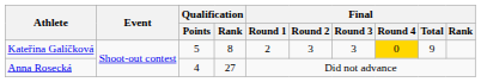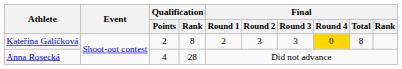 <table class="wikitable" style="font-size:90%;">
 <tr>
 <th rowspan=2>Athlete</th>
 <th rowspan=2>Event</th>
 <th colspan=2>Qualification</th>
 <th colspan=6>Final</th>
 </tr>
 <tr style="font-size:95%">
 <th>Points</th>
 <th>Rank</th>
 <th>Round 1</th>
 <th>Round 2</th>
 <th>Round 3</th>
 <th>Round 4</th>
 <th>Total</th>
 <th>Rank</th>
 </tr>
 <tr align=center>
 <td align=left><a href='#'>Kateřina Galíčková</a></td>
 <td rowspan=2 align=left><a href='#'>Shoot-out contest</a></td>
-<td>5</td>
+<td>2</td>
 <td>8</td>
 <td>2</td>
 <td>3</td>
 <td>3</td>
 <td style="background: gold;">0</td>
-<td>9</td>
+<td>8</td>
 <td></td>
 </tr>
 <tr align=center>
 <td align=left><a href='#'>Anna Rosecká</a></td>
 <td>4</td>
-<td>27</td>
+<td>28</td>
 <td colspan=6>Did not advance</td>
 </tr>
 </table>
